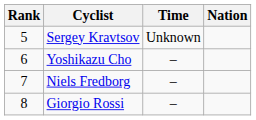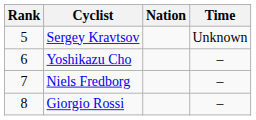 <table class="wikitable sortable" style="text-align:center">
 <tr>
 <th>Rank</th>
 <th>Cyclist</th>
+<th>Nation</th>
 <th>Time</th>
-<th>Nation</th>
 </tr>
 <tr>
 <td>5</td>
 <td align=left data-sort-value="Kravtsov, Sergey"><a href='#'>Sergey Kravtsov</a></td>
+<td align=left></td>
 <td>Unknown</td>
-<td align=left></td>
 </tr>
 <tr>
 <td>6</td>
 <td align=left data-sort-value="Cho, Yoshikazu"><a href='#'>Yoshikazu Cho</a></td>
+<td align=left></td>
 <td>–</td>
-<td align=left></td>
 </tr>
 <tr>
 <td>7</td>
 <td align=left data-sort-value="Fredborg, Niels"><a href='#'>Niels Fredborg</a></td>
+<td align=left></td>
 <td>–</td>
-<td align=left></td>
 </tr>
 <tr>
 <td>8</td>
 <td align=left data-sort-value="Rossi, Giorgio"><a href='#'>Giorgio Rossi</a></td>
+<td align=left></td>
 <td>–</td>
-<td align=left></td>
 </tr>
 </table>
